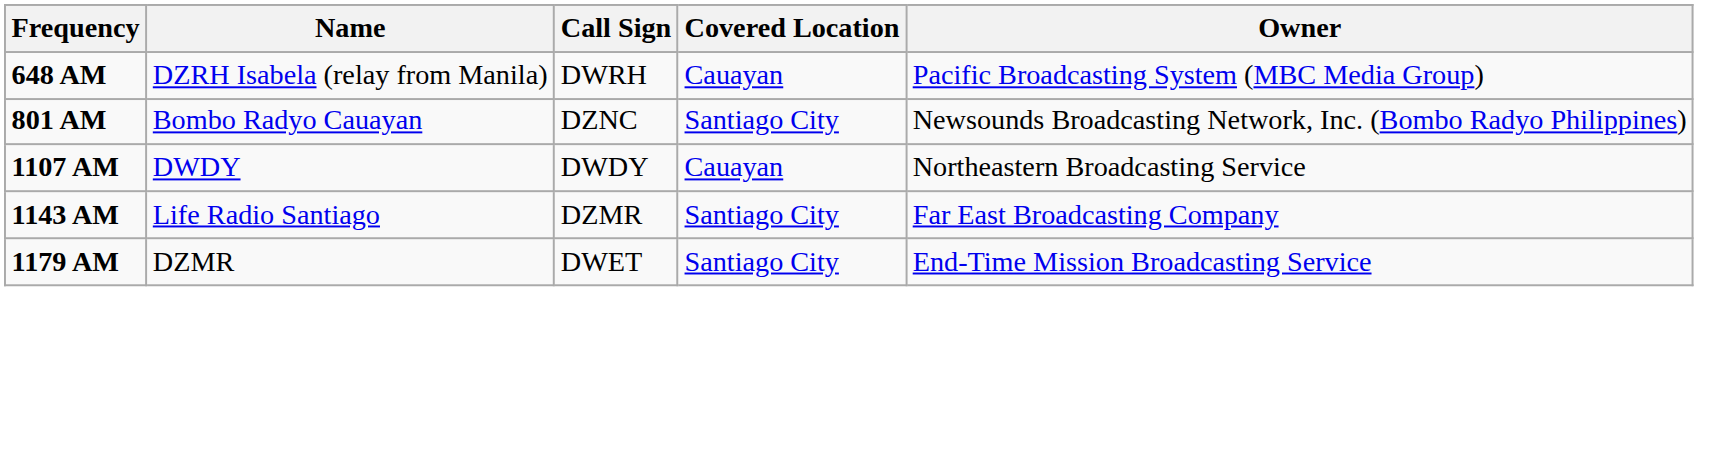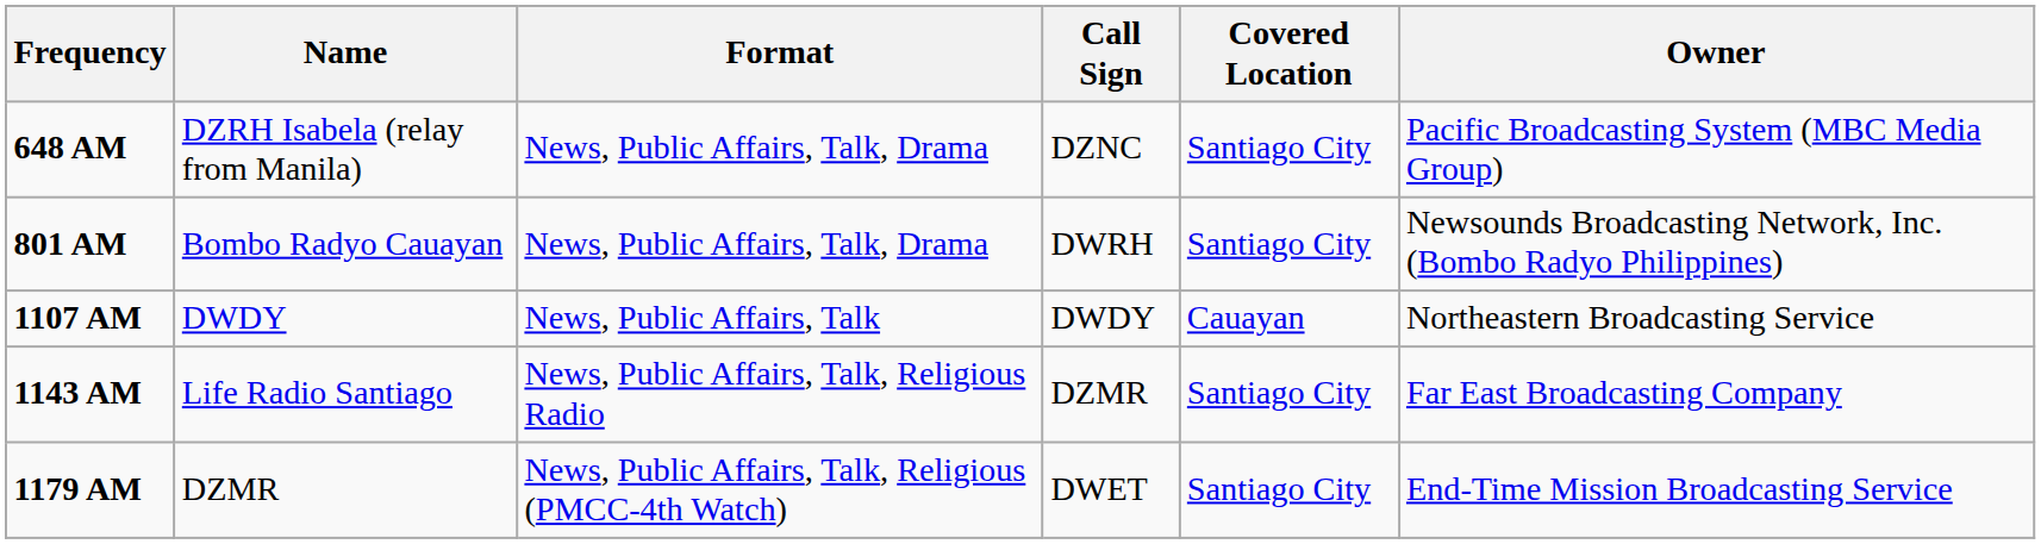 <table class="wikitable" style="font-size: 90%;">
 <tr>
 <th>Frequency</th>
 <th>Name</th>
+<th>Format</th>
 <th>Call Sign</th>
 <th>Covered Location</th>
 <th>Owner</th>
 </tr>
 <tr>
 <td><strong>648 AM</strong></td>
 <td><a href='#'>DZRH Isabela</a> (relay from Manila)</td>
-<td>DWRH</td>
-<td><a href='#'>Cauayan</a></td>
+<td><a href='#'>News</a>, <a href='#'>Public Affairs</a>, <a href='#'>Talk</a>, <a href='#'>Drama</a></td>
+<td>DZNC</td>
+<td><a href='#'>Santiago City</a></td>
 <td><a href='#'>Pacific Broadcasting System</a> (<a href='#'>MBC Media Group</a>)</td>
 </tr>
 <tr>
 <td><strong>801 AM</strong></td>
 <td><a href='#'>Bombo Radyo Cauayan</a></td>
-<td>DZNC</td>
+<td><a href='#'>News</a>, <a href='#'>Public Affairs</a>, <a href='#'>Talk</a>, <a href='#'>Drama</a></td>
+<td>DWRH</td>
 <td><a href='#'>Santiago City</a></td>
 <td>Newsounds Broadcasting Network, Inc. (<a href='#'>Bombo Radyo Philippines</a>)</td>
 </tr>
 <tr>
 <td><strong>1107 AM</strong></td>
 <td><a href='#'>DWDY</a></td>
+<td><a href='#'>News</a>, <a href='#'>Public Affairs</a>, <a href='#'>Talk</a></td>
 <td>DWDY</td>
 <td><a href='#'>Cauayan</a></td>
 <td>Northeastern Broadcasting Service</td>
 </tr>
 <tr>
 <td><strong>1143 AM</strong></td>
 <td><a href='#'>Life Radio Santiago</a></td>
+<td><a href='#'>News</a>, <a href='#'>Public Affairs</a>, <a href='#'>Talk</a>, <a href='#'>Religious Radio</a></td>
 <td>DZMR</td>
 <td><a href='#'>Santiago City</a></td>
 <td><a href='#'>Far East Broadcasting Company</a></td>
 </tr>
 <tr>
 <td><strong>1179 AM</strong></td>
 <td>DZMR</td>
+<td><a href='#'>News</a>, <a href='#'>Public Affairs</a>, <a href='#'>Talk</a>, <a href='#'>Religious</a> (<a href='#'>PMCC-4th Watch</a>)</td>
 <td>DWET</td>
 <td><a href='#'>Santiago City</a></td>
 <td><a href='#'>End-Time Mission Broadcasting Service</a></td>
 </tr>
 </table>
